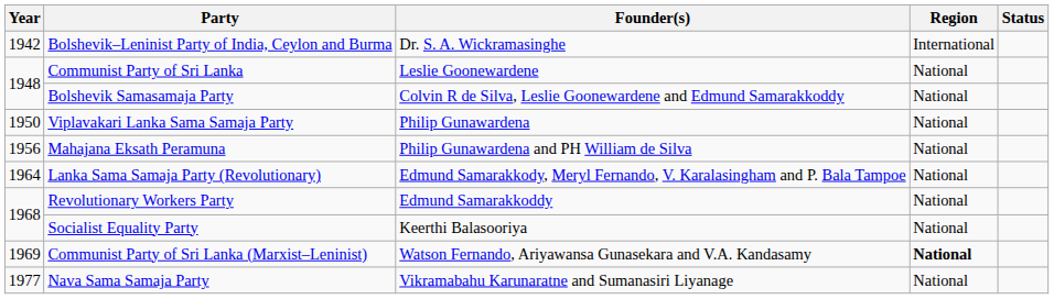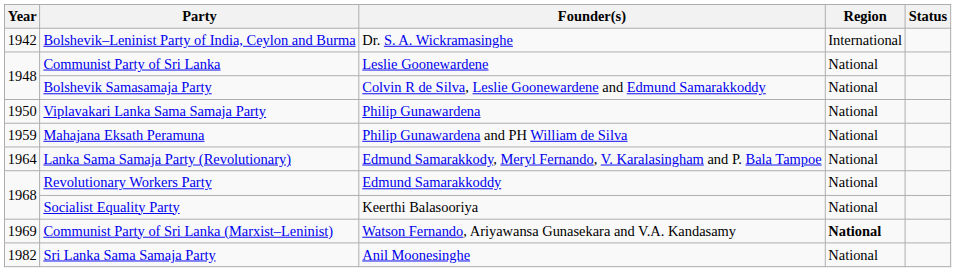 <table class="wikitable sortable" style="font-size: 95%;">
 <tr>
 <th>Year</th>
 <th>Party</th>
 <th>Founder(s)</th>
 <th>Region</th>
 <th>Status</th>
 </tr>
 <tr>
 <td>1942</td>
 <td><a href='#'>Bolshevik–Leninist Party of India, Ceylon and Burma</a></td>
 <td>Dr. <a href='#'>S. A. Wickramasinghe</a></td>
 <td>International</td>
 <td></td>
 </tr>
 <tr>
 <td rowspan="2">1948</td>
 <td><a href='#'>Communist Party of Sri Lanka</a></td>
 <td><a href='#'>Leslie Goonewardene</a></td>
 <td>National</td>
 <td></td>
 </tr>
 <tr>
 <td><a href='#'>Bolshevik Samasamaja Party</a></td>
 <td><a href='#'>Colvin R de Silva</a>, <a href='#'>Leslie Goonewardene</a> and <a href='#'>Edmund Samarakkoddy</a></td>
 <td>National</td>
 <td></td>
 </tr>
 <tr>
 <td>1950</td>
 <td><a href='#'>Viplavakari Lanka Sama Samaja Party</a></td>
 <td><a href='#'>Philip Gunawardena</a></td>
 <td>National</td>
 <td></td>
 </tr>
 <tr>
-<td>1956</td>
+<td>1959</td>
 <td><a href='#'>Mahajana Eksath Peramuna</a></td>
 <td><a href='#'>Philip Gunawardena</a> and PH <a href='#'>William de Silva</a></td>
 <td>National</td>
 <td></td>
 </tr>
 <tr>
 <td>1964</td>
 <td><a href='#'>Lanka Sama Samaja Party (Revolutionary)</a></td>
 <td><a href='#'>Edmund Samarakkody</a>, <a href='#'>Meryl Fernando</a>, <a href='#'>V. Karalasingham</a> and P. <a href='#'>Bala Tampoe</a></td>
 <td>National</td>
 <td></td>
 </tr>
 <tr>
 <td rowspan="2">1968</td>
 <td><a href='#'>Revolutionary Workers Party</a></td>
 <td><a href='#'>Edmund Samarakkoddy</a></td>
 <td>National</td>
 <td></td>
 </tr>
 <tr>
 <td><a href='#'>Socialist Equality Party</a></td>
 <td>Keerthi Balasooriya</td>
 <td>National</td>
 <td></td>
 </tr>
 <tr>
 <td>1969</td>
 <td><a href='#'>Communist Party of Sri Lanka (Marxist–Leninist)</a></td>
 <td><a href='#'>Watson Fernando</a>, Ariyawansa Gunasekara and V.A. Kandasamy</td>
 <td><strong>National</strong></td>
 <td></td>
 </tr>
 <tr>
-<td>1977</td>
-<td><a href='#'>Nava Sama Samaja Party</a></td>
-<td><a href='#'>Vikramabahu Karunaratne</a> and Sumanasiri Liyanage</td>
+<td>1982</td>
+<td><a href='#'>Sri Lanka Sama Samaja Party</a></td>
+<td><a href='#'>Anil Moonesinghe</a></td>
 <td>National</td>
 <td></td>
 </tr>
 </table>
